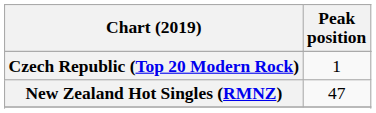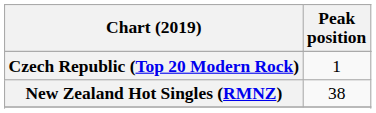 <table class="wikitable sortable plainrowheaders" style="text-align:center">
 <tr>
 <th scope="col">Chart (2019)</th>
 <th scope="col">Peak<br>position</th>
 </tr>
 <tr>
 </tr>
 <tr>
 <th scope="row">Czech Republic (<a href='#'>Top 20 Modern Rock</a>)</th>
 <td>1</td>
 </tr>
 <tr>
 <th scope="row">New Zealand Hot Singles (<a href='#'>RMNZ</a>)</th>
-<td>47</td>
+<td>38</td>
 </tr>
 <tr>
 </tr>
 <tr>
 </tr>
 <tr>
 </tr>
 </table>
